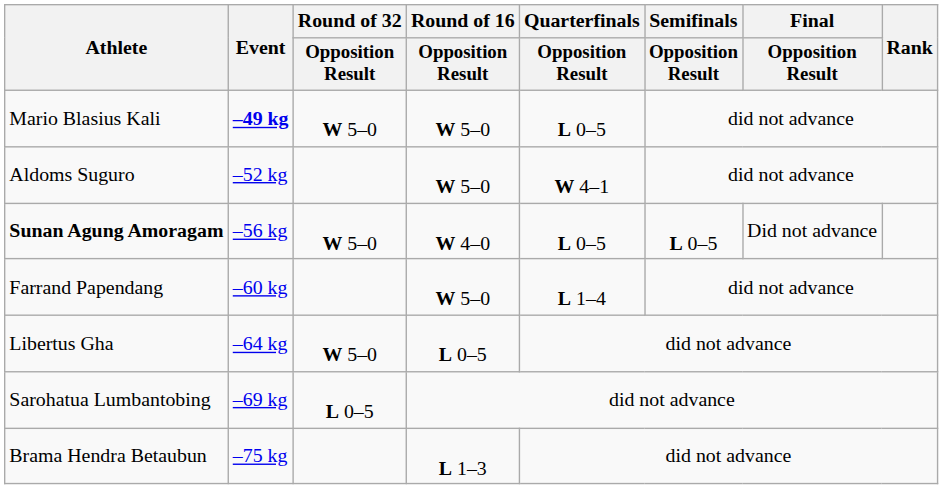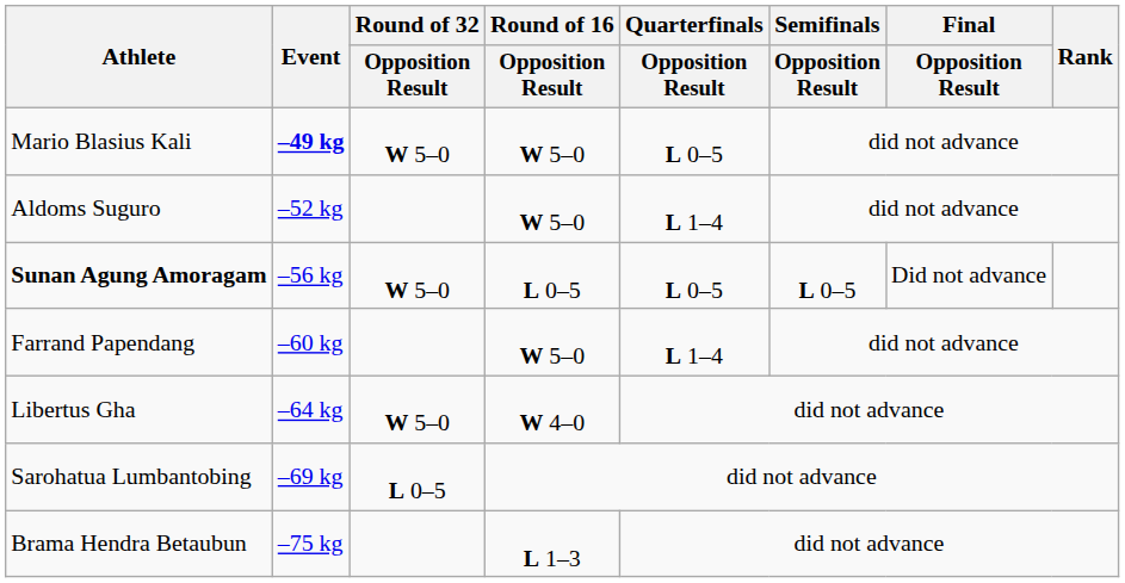 <table class=wikitable style=font-size:90%;text-align:center>
 <tr>
 <th rowspan="2">Athlete</th>
 <th rowspan="2">Event</th>
 <th>Round of 32</th>
 <th>Round of 16</th>
 <th>Quarterfinals</th>
 <th>Semifinals</th>
 <th>Final</th>
 <th rowspan=2>Rank</th>
 </tr>
 <tr style="font-size:95%">
 <th>Opposition<br>Result</th>
 <th>Opposition<br>Result</th>
 <th>Opposition<br>Result</th>
 <th>Opposition<br>Result</th>
 <th>Opposition<br>Result</th>
 </tr>
 <tr>
 <td align=left>Mario Blasius Kali</td>
 <td align=left><strong><a href='#'>–49 kg</a></strong></td>
 <td><br><strong>W</strong> 5–0</td>
 <td><br><strong>W</strong> 5–0</td>
 <td><br><strong>L</strong> 0–5</td>
 <td colspan=3>did not advance</td>
 </tr>
 <tr>
 <td align=left>Aldoms Suguro</td>
 <td align=left><a href='#'>–52 kg</a></td>
 <td></td>
 <td><br><strong>W</strong> 5–0</td>
-<td><br><strong>W</strong> 4–1</td>
+<td><br><strong>L</strong> 1–4</td>
 <td colspan=3>did not advance</td>
 </tr>
 <tr>
 <td align=left><strong>Sunan Agung Amoragam</strong></td>
 <td align=left><a href='#'>–56 kg</a></td>
 <td><br><strong>W</strong> 5–0</td>
-<td><br><strong>W</strong> 4–0</td>
+<td><br><strong>L</strong> 0–5</td>
 <td><br><strong>L</strong> 0–5</td>
 <td><br><strong>L</strong> 0–5</td>
 <td>Did not advance</td>
 <td></td>
 </tr>
 <tr>
 <td align=left>Farrand Papendang</td>
 <td align=left><a href='#'>–60 kg</a></td>
 <td></td>
 <td><br><strong>W</strong> 5–0</td>
 <td><br><strong>L</strong> 1–4</td>
 <td colspan=3>did not advance</td>
 </tr>
 <tr>
 <td align=left>Libertus Gha</td>
 <td align=left><a href='#'>–64 kg</a></td>
 <td><br><strong>W</strong> 5–0</td>
-<td><br><strong>L</strong> 0–5</td>
+<td><br><strong>W</strong> 4–0</td>
 <td colspan=4>did not advance</td>
 </tr>
 <tr>
 <td align=left>Sarohatua Lumbantobing</td>
 <td align=left><a href='#'>–69 kg</a></td>
 <td><br><strong>L</strong> 0–5</td>
 <td colspan=5>did not advance</td>
 </tr>
 <tr>
 <td align=left>Brama Hendra Betaubun</td>
 <td align=left><a href='#'>–75 kg</a></td>
 <td></td>
 <td><br><strong>L</strong> 1–3</td>
 <td colspan=5>did not advance</td>
 </tr>
 </table>
